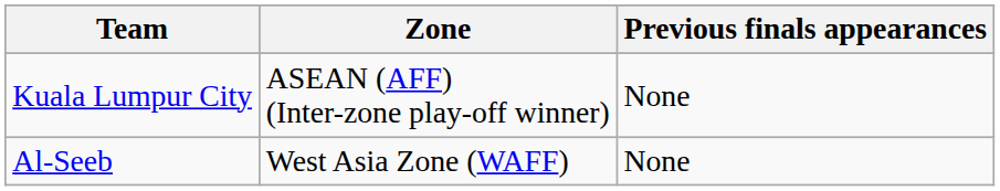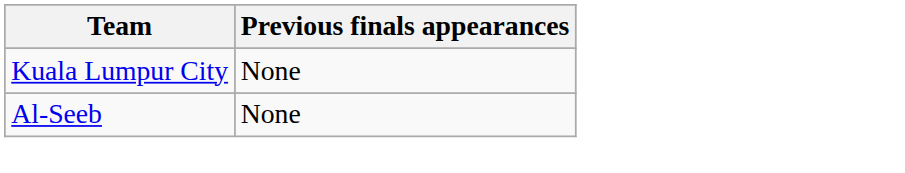 <table class="wikitable">
 <tr>
 <th>Team</th>
-<th>Zone</th>
 <th>Previous finals appearances</th>
 </tr>
 <tr>
 <td> <a href='#'>Kuala Lumpur City</a></td>
-<td>ASEAN (<a href='#'>AFF</a>)<br>(Inter-zone play-off winner)</td>
 <td>None</td>
 </tr>
 <tr>
 <td> <a href='#'>Al-Seeb</a></td>
-<td>West Asia Zone (<a href='#'>WAFF</a>)</td>
 <td>None</td>
 </tr>
 </table>
